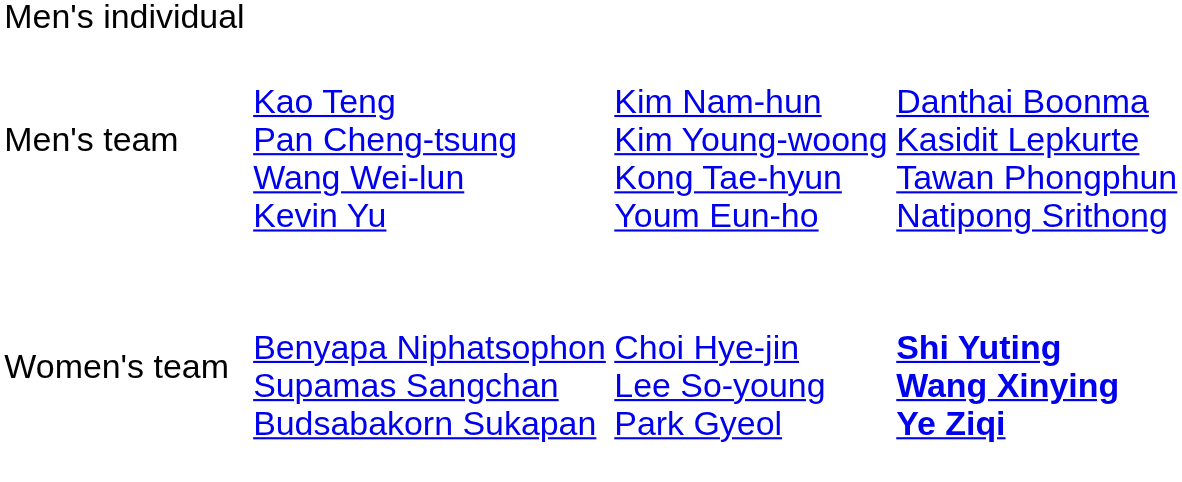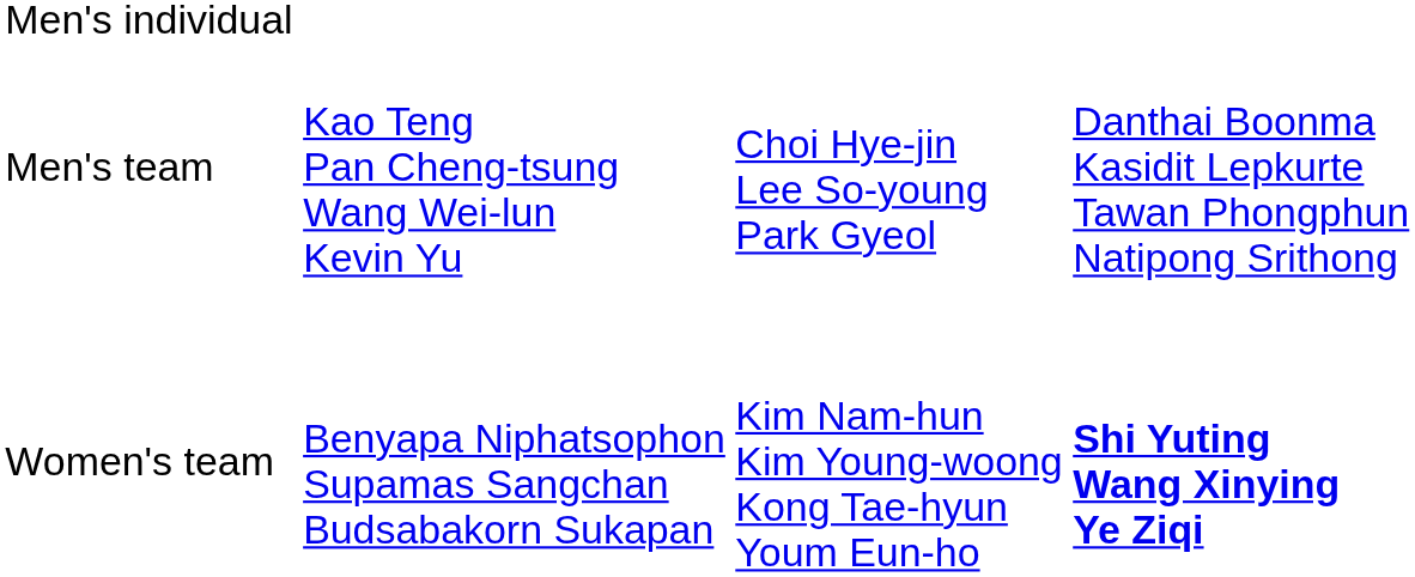 <table>
 <tr>
 <td>Men's individual<br></td>
 <td></td>
 <td></td>
 <td></td>
 </tr>
 <tr>
 <td>Men's team<br></td>
 <td><br><a href='#'>Kao Teng</a><br><a href='#'>Pan Cheng-tsung</a><br><a href='#'>Wang Wei-lun</a><br><a href='#'>Kevin Yu</a></td>
-<td><br><a href='#'>Kim Nam-hun</a><br><a href='#'>Kim Young-woong</a><br><a href='#'>Kong Tae-hyun</a><br><a href='#'>Youm Eun-ho</a></td>
+<td><br><a href='#'>Choi Hye-jin</a><br><a href='#'>Lee So-young</a><br><a href='#'>Park Gyeol</a></td>
 <td><br><a href='#'>Danthai Boonma</a><br><a href='#'>Kasidit Lepkurte</a><br><a href='#'>Tawan Phongphun</a><br><a href='#'>Natipong Srithong</a></td>
 </tr>
 <tr>
 <td><br></td>
 <td></td>
 <td></td>
 <td></td>
 </tr>
 <tr>
 <td>Women's team<br></td>
 <td><br><a href='#'>Benyapa Niphatsophon</a><br><a href='#'>Supamas Sangchan</a><br><a href='#'>Budsabakorn Sukapan</a></td>
-<td><br><a href='#'>Choi Hye-jin</a><br><a href='#'>Lee So-young</a><br><a href='#'>Park Gyeol</a></td>
+<td><br><a href='#'>Kim Nam-hun</a><br><a href='#'>Kim Young-woong</a><br><a href='#'>Kong Tae-hyun</a><br><a href='#'>Youm Eun-ho</a></td>
 <td><strong><br><a href='#'>Shi Yuting</a><br><a href='#'>Wang Xinying</a><br><a href='#'>Ye Ziqi</a></strong></td>
 </tr>
 </table>
